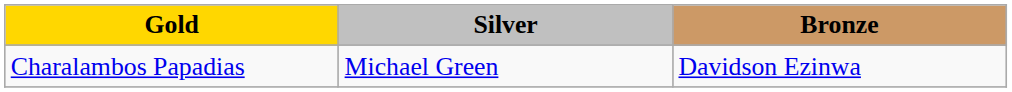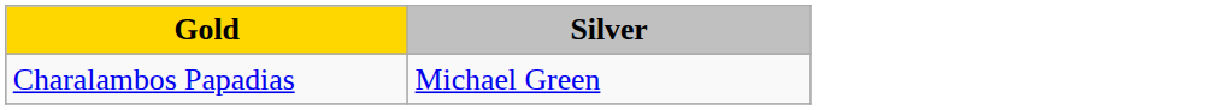 <table class="wikitable" style="text-align:left">
 <tr align="center">
 <td width=200 bgcolor=gold><strong>Gold</strong></td>
 <td width=200 bgcolor=silver><strong>Silver</strong></td>
-<td width=200 bgcolor=CC9966><strong>Bronze</strong></td>
 </tr>
 <tr>
 <td><a href='#'>Charalambos Papadias</a><br><em></em></td>
 <td><a href='#'>Michael Green</a><br><em></em></td>
-<td><a href='#'>Davidson Ezinwa</a><br><em></em></td>
 </tr>
 </table>
